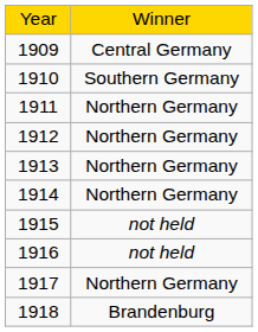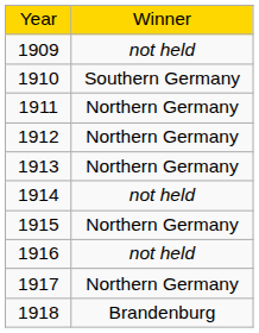 <table class="wikitable">
 <tr align="center" bgcolor="#FFD700">
 <td width="50">Year</td>
 <td width="150">Winner</td>
 </tr>
 <tr align="center">
 <td>1909</td>
-<td>Central Germany</td>
+<td><em>not held</em></td>
 </tr>
 <tr align="center">
 <td>1910</td>
 <td>Southern Germany</td>
 </tr>
 <tr align="center">
 <td>1911</td>
 <td>Northern Germany</td>
 </tr>
 <tr align="center">
 <td>1912</td>
 <td>Northern Germany</td>
 </tr>
 <tr align="center">
 <td>1913</td>
 <td>Northern Germany</td>
 </tr>
 <tr align="center">
 <td>1914</td>
-<td>Northern Germany</td>
+<td><em>not held</em></td>
 </tr>
 <tr align="center">
 <td>1915</td>
-<td><em>not held</em></td>
+<td>Northern Germany</td>
 </tr>
 <tr align="center">
 <td>1916</td>
 <td><em>not held</em></td>
 </tr>
 <tr align="center">
 <td>1917</td>
 <td>Northern Germany</td>
 </tr>
 <tr align="center">
 <td>1918</td>
 <td>Brandenburg</td>
 </tr>
 </table>
